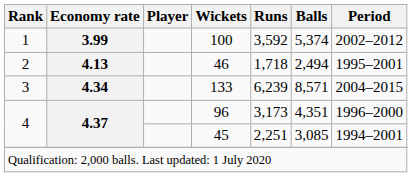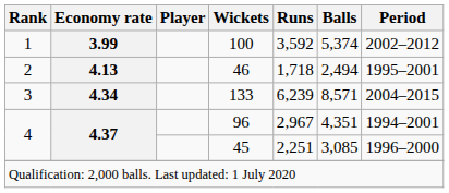 <table class="wikitable plainrowheaders sortable">
 <tr>
 <th scope=col>Rank</th>
 <th scope=col>Economy rate</th>
 <th scope=col>Player</th>
 <th scope=col>Wickets</th>
 <th scope=col>Runs</th>
 <th scope=col>Balls</th>
 <th scope=col>Period</th>
 </tr>
 <tr>
 <td style="text-align:center">1</td>
 <th scope=row style=text-align:center>3.99</th>
 <td></td>
 <td style="text-align:center">100</td>
 <td style="text-align:center">3,592</td>
 <td style="text-align:center">5,374</td>
 <td>2002–2012</td>
 </tr>
 <tr>
 <td style="text-align:center">2</td>
 <th scope=row style=text-align:center>4.13</th>
 <td></td>
 <td style="text-align:center">46</td>
 <td style="text-align:center">1,718</td>
 <td style="text-align:center">2,494</td>
 <td>1995–2001</td>
 </tr>
 <tr>
 <td style="text-align:center">3</td>
 <th scope=row style=text-align:center>4.34</th>
 <td></td>
 <td style="text-align:center">133</td>
 <td style="text-align:center">6,239</td>
 <td style="text-align:center">8,571</td>
 <td>2004–2015</td>
 </tr>
 <tr>
 <td style="text-align:center" rowspan=2>4</td>
 <th scope=row style=text-align:center rowspan=2>4.37</th>
 <td></td>
 <td style="text-align:center">96</td>
-<td style="text-align:center">3,173</td>
+<td style="text-align:center">2,967</td>
 <td style="text-align:center">4,351</td>
-<td>1996–2000</td>
+<td>1994–2001</td>
 </tr>
 <tr>
 <td></td>
 <td style="text-align:center">45</td>
 <td style="text-align:center">2,251</td>
 <td style="text-align:center">3,085</td>
-<td>1994–2001</td>
+<td>1996–2000</td>
 </tr>
 <tr>
 </tr>
 <tr class=sortbottom>
 <td colspan=7><small>Qualification: 2,000 balls. Last updated: 1 July 2020</small></td>
 </tr>
 </table>
